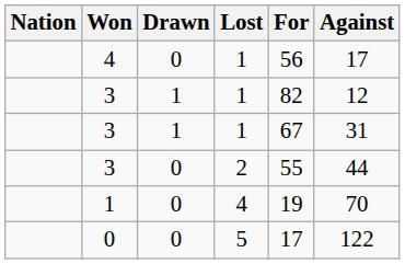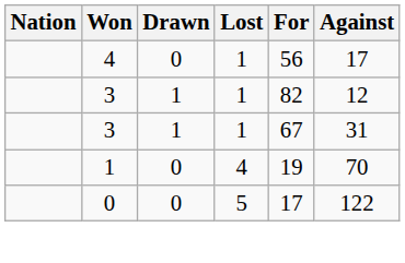 <table class="wikitable" style="text-align: center;">
 <tr>
 <th>Nation</th>
 <th>Won</th>
 <th>Drawn</th>
 <th>Lost</th>
 <th>For</th>
 <th>Against</th>
 </tr>
 <tr>
 <td align="left"></td>
 <td>4</td>
 <td>0</td>
 <td>1</td>
 <td>56</td>
 <td>17</td>
 </tr>
 <tr>
 <td align="left"></td>
 <td>3</td>
 <td>1</td>
 <td>1</td>
 <td>82</td>
 <td>12</td>
 </tr>
 <tr>
 <td align="left"></td>
 <td>3</td>
 <td>1</td>
 <td>1</td>
 <td>67</td>
 <td>31</td>
 </tr>
 <tr>
 <td align="left"></td>
-<td>3</td>
-<td>0</td>
-<td>2</td>
-<td>55</td>
-<td>44</td>
-</tr>
-<tr>
-<td align="left"></td>
 <td>1</td>
 <td>0</td>
 <td>4</td>
 <td>19</td>
 <td>70</td>
 </tr>
 <tr>
 <td align="left"></td>
 <td>0</td>
 <td>0</td>
 <td>5</td>
 <td>17</td>
 <td>122</td>
 </tr>
 </table>
